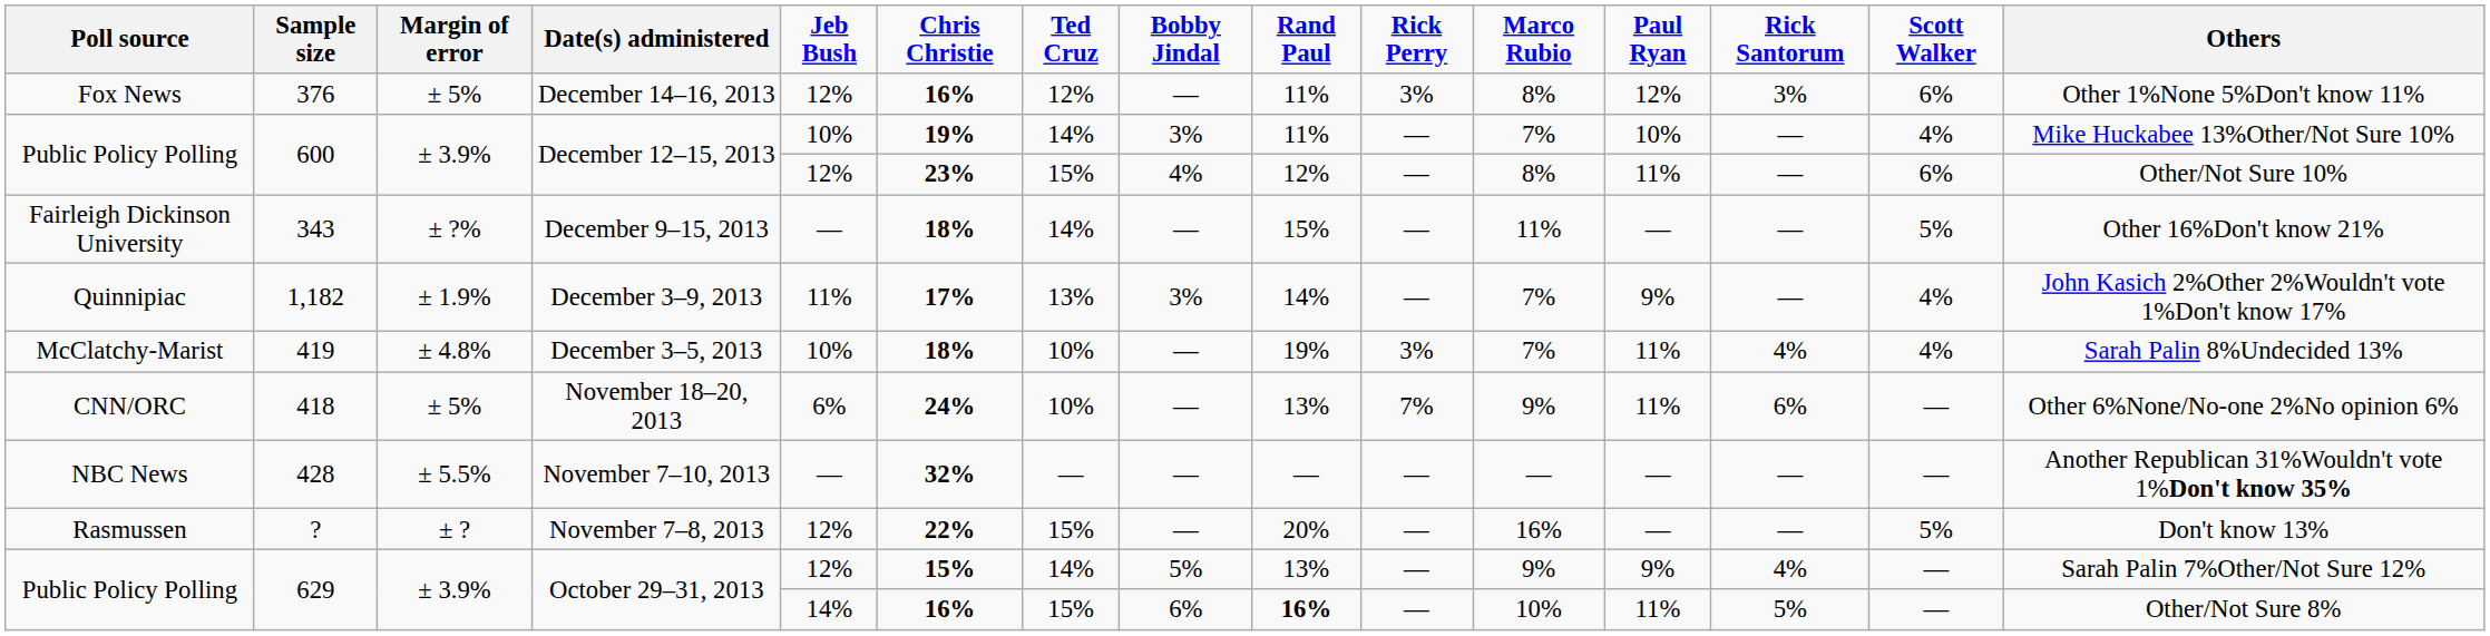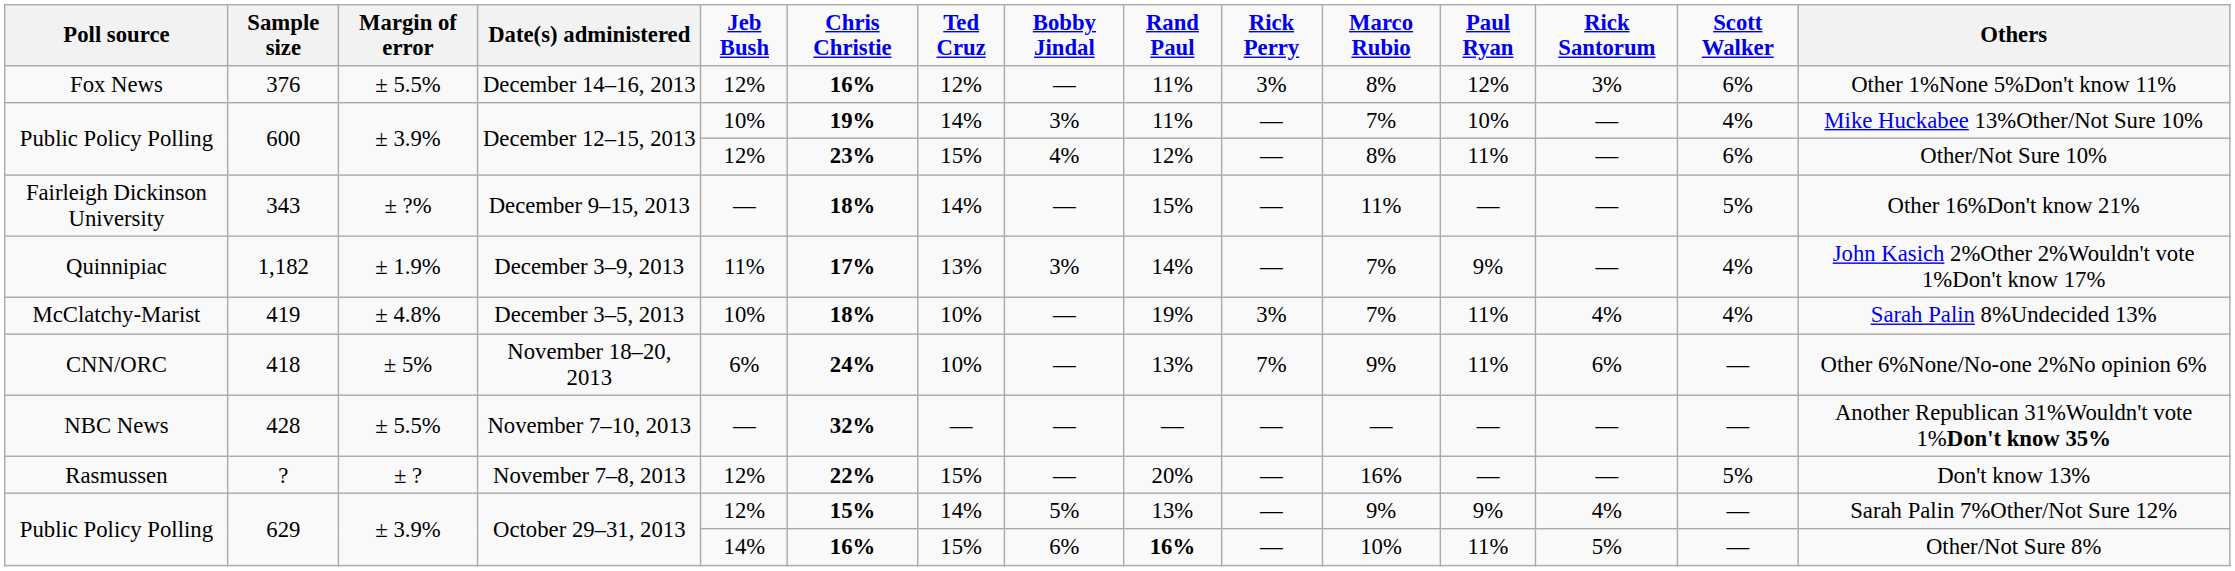 <table class="wikitable" style="text-align:center">
 <tr>
 <th style="width:150px;">Poll source</th>
 <th>Sample size</th>
 <th>Margin of error</th>
 <th style="width:150px;">Date(s) administered</th>
 <td><strong><a href='#'>Jeb Bush</a></strong></td>
 <td><strong><a href='#'>Chris Christie</a></strong></td>
 <td><strong><a href='#'>Ted Cruz</a></strong></td>
 <td><strong><a href='#'>Bobby Jindal</a></strong></td>
 <td><strong><a href='#'>Rand Paul</a></strong></td>
 <td><strong><a href='#'>Rick Perry</a></strong></td>
 <td><strong><a href='#'>Marco Rubio</a></strong></td>
 <td><strong><a href='#'>Paul Ryan</a></strong></td>
 <td><strong><a href='#'>Rick Santorum</a></strong></td>
 <td><strong><a href='#'>Scott Walker</a></strong></td>
 <th>Others</th>
 </tr>
 <tr>
 <td>Fox News</td>
 <td>376</td>
-<td>± 5%</td>
+<td>± 5.5%</td>
 <td>December 14–16, 2013</td>
 <td>12%</td>
 <td><strong>16%</strong></td>
 <td>12%</td>
 <td>—</td>
 <td>11%</td>
 <td>3%</td>
 <td>8%</td>
 <td>12%</td>
 <td>3%</td>
 <td>6%</td>
 <td>Other 1%None 5%Don't know 11%</td>
 </tr>
 <tr>
 <td rowspan=2>Public Policy Polling</td>
 <td rowspan=2>600</td>
 <td rowspan=2>± 3.9%</td>
 <td rowspan=2>December 12–15, 2013</td>
 <td>10%</td>
 <td><strong>19%</strong></td>
 <td>14%</td>
 <td>3%</td>
 <td>11%</td>
 <td>—</td>
 <td>7%</td>
 <td>10%</td>
 <td>—</td>
 <td>4%</td>
 <td><a href='#'>Mike Huckabee</a> 13%Other/Not Sure 10%</td>
 </tr>
 <tr>
 <td>12%</td>
 <td><strong>23%</strong></td>
 <td>15%</td>
 <td>4%</td>
 <td>12%</td>
 <td>—</td>
 <td>8%</td>
 <td>11%</td>
 <td>—</td>
 <td>6%</td>
 <td>Other/Not Sure 10%</td>
 </tr>
 <tr>
 <td>Fairleigh Dickinson University</td>
 <td>343</td>
 <td>± ?%</td>
 <td>December 9–15, 2013</td>
 <td>—</td>
 <td><strong>18%</strong></td>
 <td>14%</td>
 <td>—</td>
 <td>15%</td>
 <td>—</td>
 <td>11%</td>
 <td>—</td>
 <td>—</td>
 <td>5%</td>
 <td>Other 16%Don't know 21%</td>
 </tr>
 <tr>
 <td>Quinnipiac</td>
 <td>1,182</td>
 <td>± 1.9%</td>
 <td>December 3–9, 2013</td>
 <td>11%</td>
 <td><strong>17%</strong></td>
 <td>13%</td>
 <td>3%</td>
 <td>14%</td>
 <td>—</td>
 <td>7%</td>
 <td>9%</td>
 <td>—</td>
 <td>4%</td>
 <td><a href='#'>John Kasich</a> 2%Other 2%Wouldn't vote 1%Don't know 17%</td>
 </tr>
 <tr>
 <td>McClatchy-Marist</td>
 <td>419</td>
 <td>± 4.8%</td>
 <td>December 3–5, 2013</td>
 <td>10%</td>
 <td><strong>18%</strong></td>
 <td>10%</td>
 <td>—</td>
 <td>19%</td>
 <td>3%</td>
 <td>7%</td>
 <td>11%</td>
 <td>4%</td>
 <td>4%</td>
 <td><a href='#'>Sarah Palin</a> 8%Undecided 13%</td>
 </tr>
 <tr>
 <td>CNN/ORC</td>
 <td>418</td>
 <td>± 5%</td>
 <td>November 18–20, 2013</td>
 <td>6%</td>
 <td><strong>24%</strong></td>
 <td>10%</td>
 <td>—</td>
 <td>13%</td>
 <td>7%</td>
 <td>9%</td>
 <td>11%</td>
 <td>6%</td>
 <td>—</td>
 <td>Other 6%None/No-one 2%No opinion 6%</td>
 </tr>
 <tr>
 <td>NBC News</td>
 <td>428</td>
 <td>± 5.5%</td>
 <td>November 7–10, 2013</td>
 <td>—</td>
 <td><strong>32%</strong></td>
 <td>—</td>
 <td>—</td>
 <td>—</td>
 <td>—</td>
 <td>—</td>
 <td>—</td>
 <td>—</td>
 <td>—</td>
 <td>Another Republican 31%Wouldn't vote 1%<span><strong>Don't know 35%</strong></span></td>
 </tr>
 <tr>
 <td>Rasmussen</td>
 <td>?</td>
 <td>± ?</td>
 <td>November 7–8, 2013</td>
 <td>12%</td>
 <td><strong>22%</strong></td>
 <td>15%</td>
 <td>—</td>
 <td>20%</td>
 <td>—</td>
 <td>16%</td>
 <td>—</td>
 <td>—</td>
 <td>5%</td>
 <td>Don't know 13%</td>
 </tr>
 <tr>
 <td rowspan=2>Public Policy Polling</td>
 <td rowspan=2>629</td>
 <td rowspan=2>± 3.9%</td>
 <td rowspan=2>October 29–31, 2013</td>
 <td>12%</td>
 <td><strong>15%</strong></td>
 <td>14%</td>
 <td>5%</td>
 <td>13%</td>
 <td>—</td>
 <td>9%</td>
 <td>9%</td>
 <td>4%</td>
 <td>—</td>
 <td>Sarah Palin 7%Other/Not Sure 12%</td>
 </tr>
 <tr>
 <td>14%</td>
 <td><strong>16%</strong></td>
 <td>15%</td>
 <td>6%</td>
 <td><strong>16%</strong></td>
 <td>—</td>
 <td>10%</td>
 <td>11%</td>
 <td>5%</td>
 <td>—</td>
 <td>Other/Not Sure 8%</td>
 </tr>
 </table>
